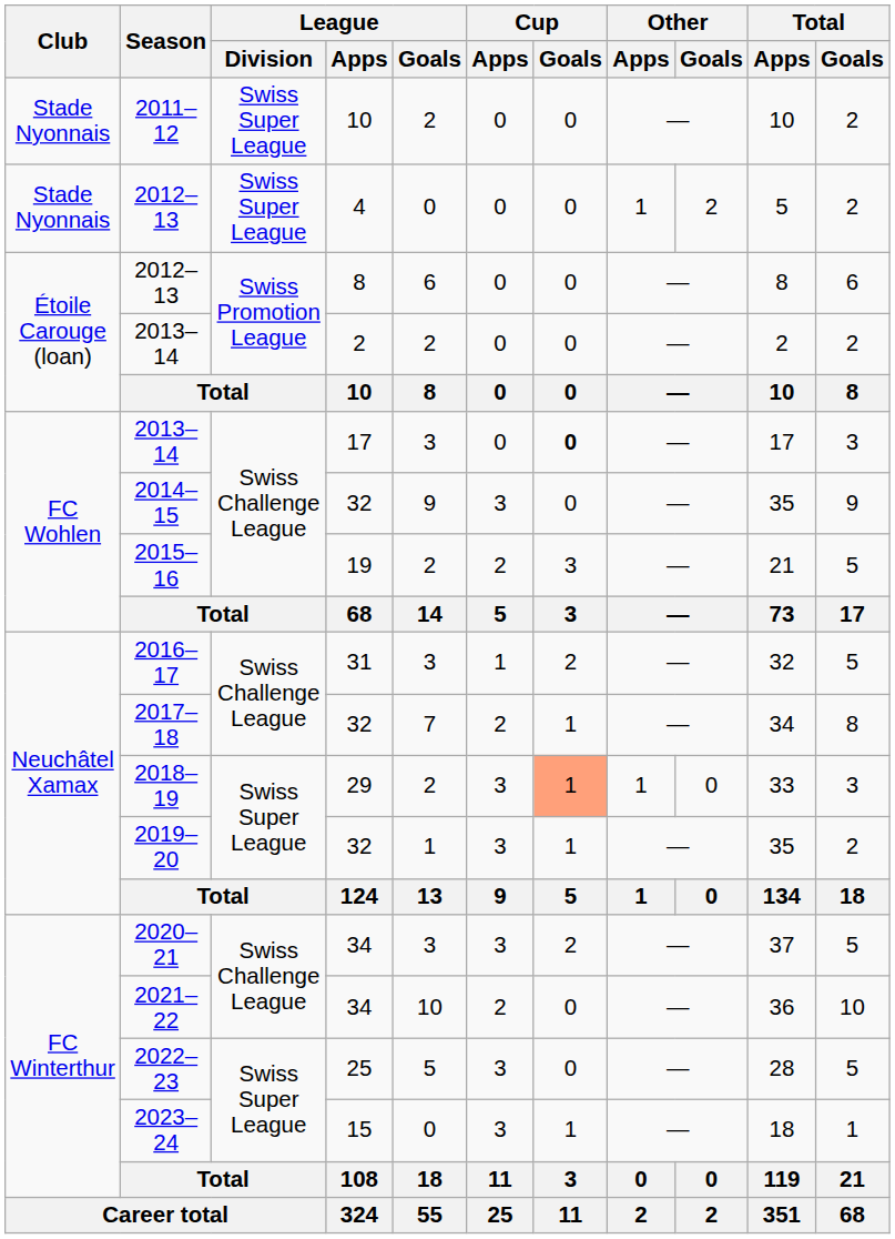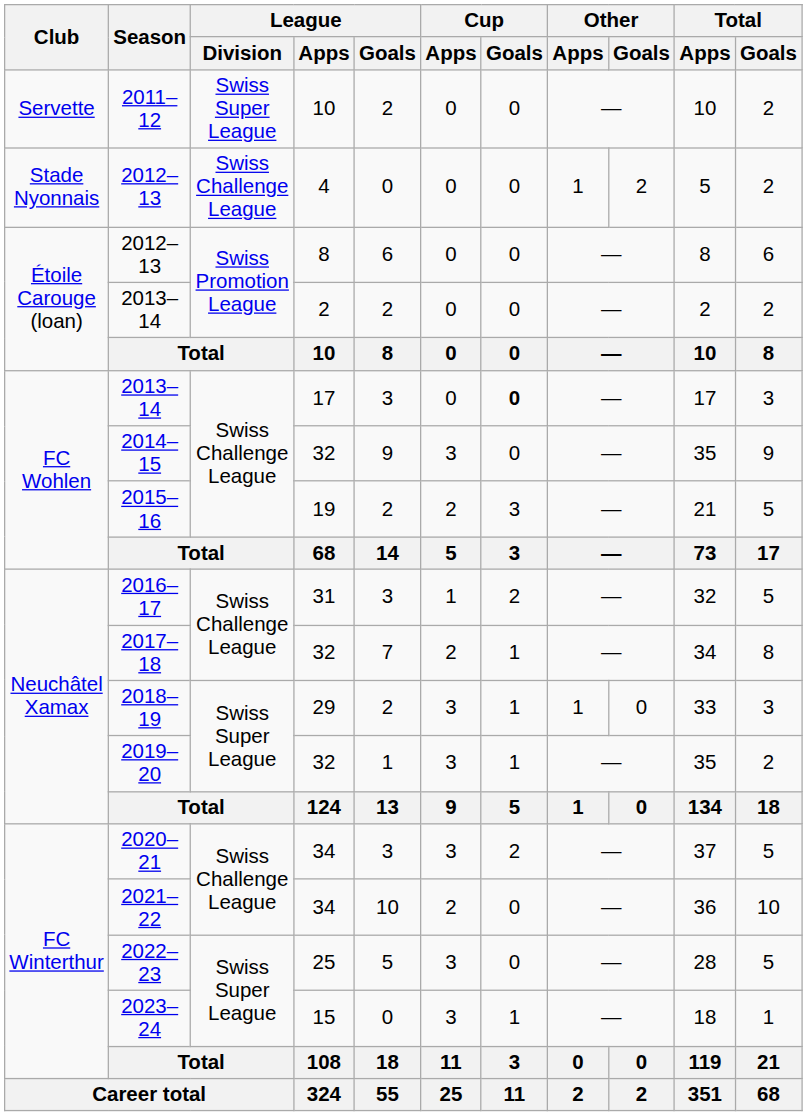 <table class="wikitable" style="text-align:center">
 <tr>
 <th rowspan="2">Club</th>
 <th rowspan="2">Season</th>
 <th colspan="3">League</th>
 <th colspan="2">Cup</th>
 <th colspan="2">Other</th>
 <th colspan="2">Total</th>
 </tr>
 <tr>
 <th>Division</th>
 <th>Apps</th>
 <th>Goals</th>
 <th>Apps</th>
 <th>Goals</th>
 <th>Apps</th>
 <th>Goals</th>
 <th>Apps</th>
 <th>Goals</th>
 </tr>
 <tr>
-<td><a href='#'>Stade Nyonnais</a></td>
+<td><a href='#'>Servette</a></td>
 <td><a href='#'>2011–12</a></td>
 <td><a href='#'>Swiss Super League</a></td>
 <td>10</td>
 <td>2</td>
 <td>0</td>
 <td>0</td>
 <td colspan="2">—</td>
 <td>10</td>
 <td>2</td>
 </tr>
 <tr>
 <td><a href='#'>Stade Nyonnais</a></td>
 <td><a href='#'>2012–13</a></td>
-<td><a href='#'>Swiss Super League</a></td>
+<td><a href='#'>Swiss Challenge League</a></td>
 <td>4</td>
 <td>0</td>
 <td>0</td>
 <td>0</td>
 <td>1</td>
 <td>2</td>
 <td>5</td>
 <td>2</td>
 </tr>
 <tr>
 <td rowspan="3"><a href='#'>Étoile Carouge</a> (loan)</td>
 <td>2012–13</td>
 <td rowspan="2"><a href='#'>Swiss Promotion League</a></td>
 <td>8</td>
 <td>6</td>
 <td>0</td>
 <td>0</td>
 <td colspan="2">—</td>
 <td>8</td>
 <td>6</td>
 </tr>
 <tr>
 <td>2013–14</td>
 <td>2</td>
 <td>2</td>
 <td>0</td>
 <td>0</td>
 <td colspan="2">—</td>
 <td>2</td>
 <td>2</td>
 </tr>
 <tr>
 <th colspan="2">Total</th>
 <th>10</th>
 <th>8</th>
 <th>0</th>
 <th>0</th>
 <th colspan="2">—</th>
 <th>10</th>
 <th>8</th>
 </tr>
 <tr>
 <td rowspan="4"><a href='#'>FC Wohlen</a></td>
 <td><a href='#'>2013–14</a></td>
 <td rowspan="3">Swiss Challenge League</td>
 <td>17</td>
 <td>3</td>
 <td>0</td>
 <td><strong>0</strong></td>
 <td colspan="2">—</td>
 <td>17</td>
 <td>3</td>
 </tr>
 <tr>
 <td><a href='#'>2014–15</a></td>
 <td>32</td>
 <td>9</td>
 <td>3</td>
 <td>0</td>
 <td colspan="2">—</td>
 <td>35</td>
 <td>9</td>
 </tr>
 <tr>
 <td><a href='#'>2015–16</a></td>
 <td>19</td>
 <td>2</td>
 <td>2</td>
 <td>3</td>
 <td colspan="2">—</td>
 <td>21</td>
 <td>5</td>
 </tr>
 <tr>
 <th colspan="2">Total</th>
 <th>68</th>
 <th>14</th>
 <th>5</th>
 <th>3</th>
 <th colspan="2">—</th>
 <th>73</th>
 <th>17</th>
 </tr>
 <tr>
 <td rowspan="5"><a href='#'>Neuchâtel Xamax</a></td>
 <td><a href='#'>2016–17</a></td>
 <td rowspan="2">Swiss Challenge League</td>
 <td>31</td>
 <td>3</td>
 <td>1</td>
 <td>2</td>
 <td colspan="2">—</td>
 <td>32</td>
 <td>5</td>
 </tr>
 <tr>
 <td><a href='#'>2017–18</a></td>
 <td>32</td>
 <td>7</td>
 <td>2</td>
 <td>1</td>
 <td colspan="2">—</td>
 <td>34</td>
 <td>8</td>
 </tr>
 <tr>
 <td><a href='#'>2018–19</a></td>
 <td rowspan="2">Swiss Super League</td>
 <td>29</td>
 <td>2</td>
 <td>3</td>
-<td style="background: lightsalmon;">1</td>
+<td>1</td>
 <td>1</td>
 <td>0</td>
 <td>33</td>
 <td>3</td>
 </tr>
 <tr>
 <td><a href='#'>2019–20</a></td>
 <td>32</td>
 <td>1</td>
 <td>3</td>
 <td>1</td>
 <td colspan="2">—</td>
 <td>35</td>
 <td>2</td>
 </tr>
 <tr>
 <th colspan="2">Total</th>
 <th>124</th>
 <th>13</th>
 <th>9</th>
 <th>5</th>
 <th>1</th>
 <th>0</th>
 <th>134</th>
 <th>18</th>
 </tr>
 <tr>
 <td rowspan="5"><a href='#'>FC Winterthur</a></td>
 <td><a href='#'>2020–21</a></td>
 <td rowspan="2">Swiss Challenge League</td>
 <td>34</td>
 <td>3</td>
 <td>3</td>
 <td>2</td>
 <td colspan="2">—</td>
 <td>37</td>
 <td>5</td>
 </tr>
 <tr>
 <td><a href='#'>2021–22</a></td>
 <td>34</td>
 <td>10</td>
 <td>2</td>
 <td>0</td>
 <td colspan="2">—</td>
 <td>36</td>
 <td>10</td>
 </tr>
 <tr>
 <td><a href='#'>2022–23</a></td>
 <td rowspan="2">Swiss Super League</td>
 <td>25</td>
 <td>5</td>
 <td>3</td>
 <td>0</td>
 <td colspan="2">—</td>
 <td>28</td>
 <td>5</td>
 </tr>
 <tr>
 <td><a href='#'>2023–24</a></td>
 <td>15</td>
 <td>0</td>
 <td>3</td>
 <td>1</td>
 <td colspan="2">—</td>
 <td>18</td>
 <td>1</td>
 </tr>
 <tr>
 <th colspan="2">Total</th>
 <th>108</th>
 <th>18</th>
 <th>11</th>
 <th>3</th>
 <th>0</th>
 <th>0</th>
 <th>119</th>
 <th>21</th>
 </tr>
 <tr>
 <th colspan="3">Career total</th>
 <th>324</th>
 <th>55</th>
 <th>25</th>
 <th>11</th>
 <th>2</th>
 <th>2</th>
 <th>351</th>
 <th>68</th>
 </tr>
 </table>
